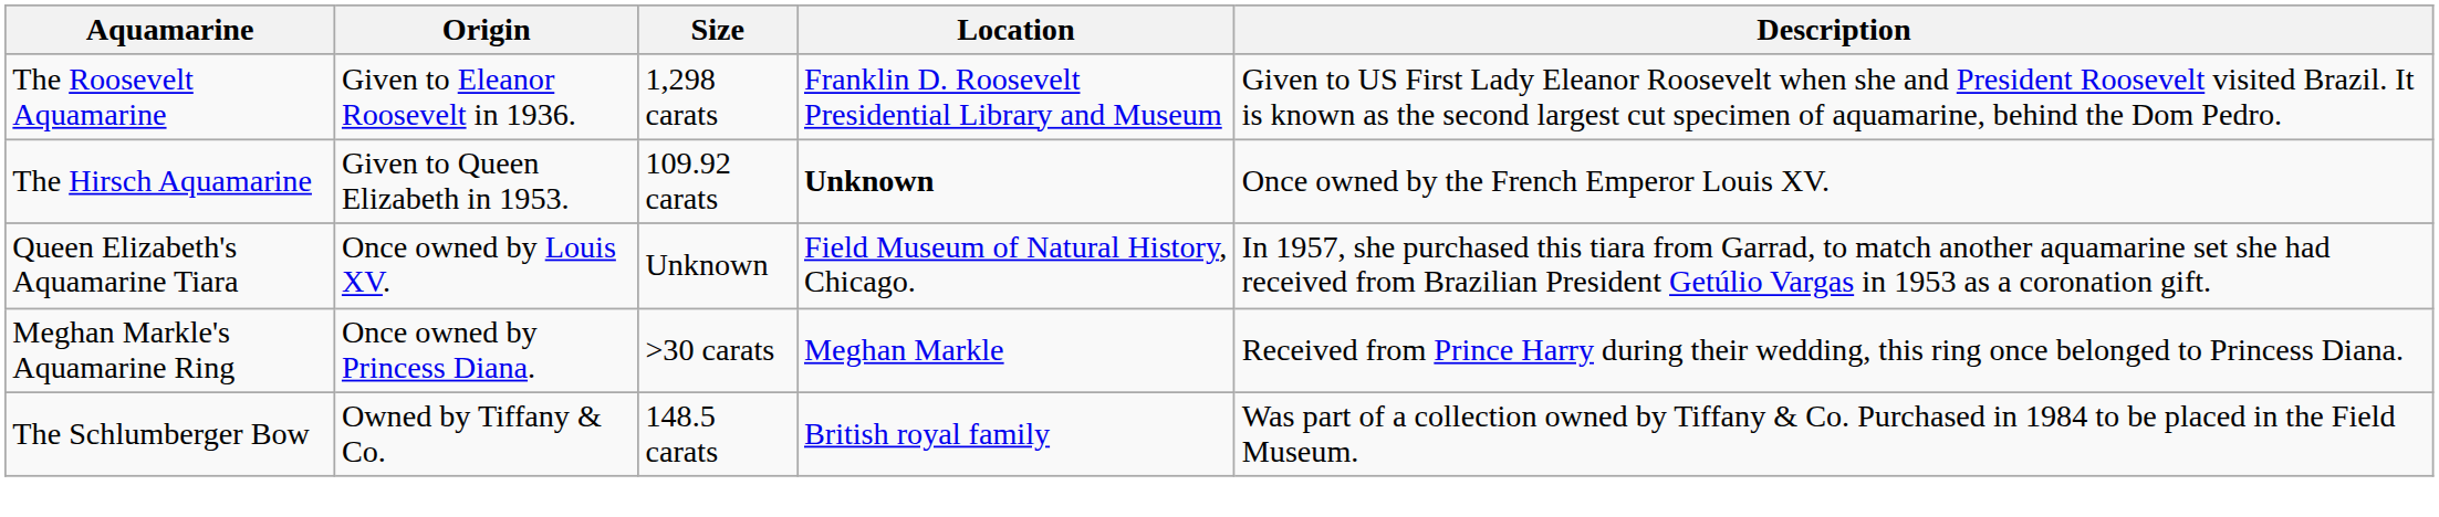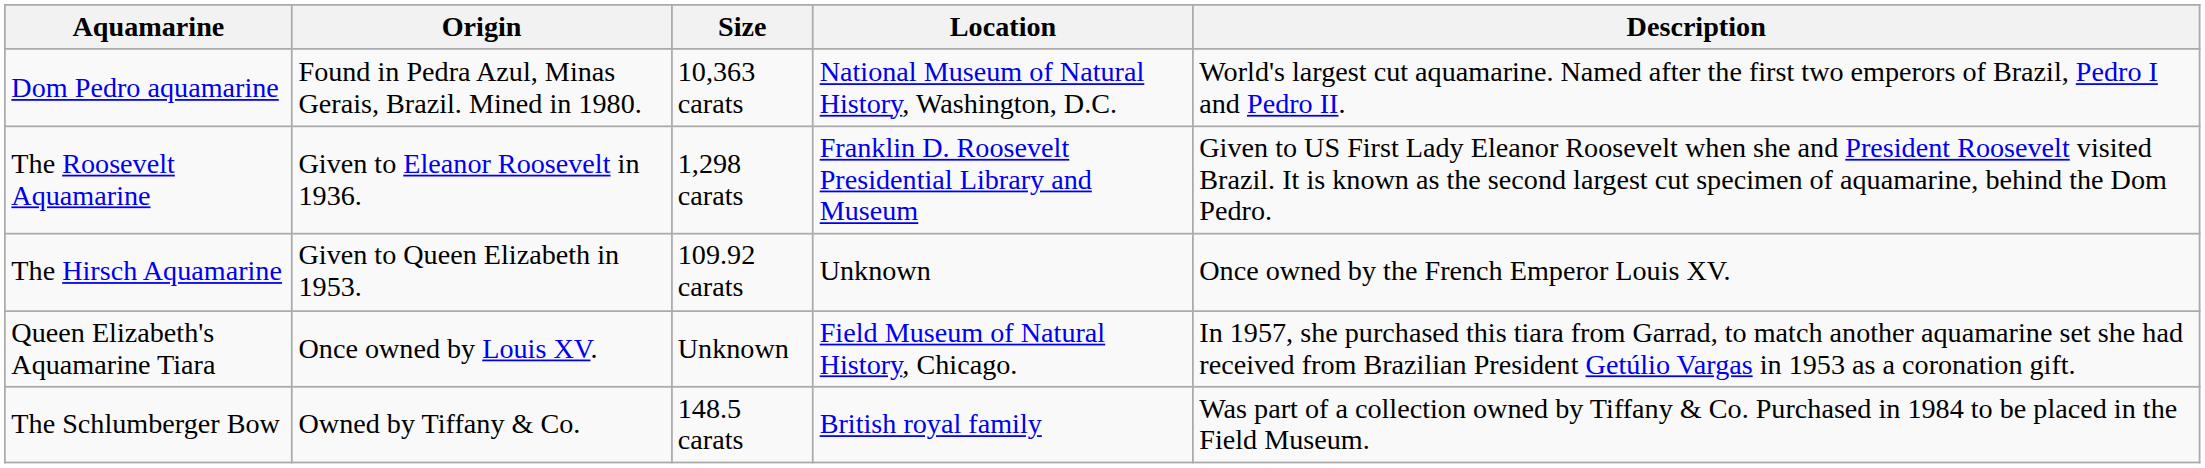 <table class="wikitable">
 <tr>
 <th>Aquamarine</th>
 <th>Origin</th>
 <th>Size</th>
 <th>Location</th>
 <th>Description</th>
+</tr>
+<tr>
+<td><a href='#'>Dom Pedro aquamarine</a></td>
+<td>Found in Pedra Azul, Minas Gerais, Brazil. Mined in 1980.</td>
+<td>10,363 carats</td>
+<td><a href='#'>National Museum of Natural History</a>, Washington, D.C.</td>
+<td>World's largest cut aquamarine. Named after the first two emperors of Brazil, <a href='#'>Pedro I</a> and <a href='#'>Pedro II</a>.</td>
 </tr>
 <tr>
 <td>The <a href='#'>Roosevelt Aquamarine</a></td>
 <td>Given to <a href='#'>Eleanor Roosevelt</a> in 1936.</td>
 <td>1,298 carats</td>
 <td><a href='#'>Franklin D. Roosevelt Presidential Library and Museum</a></td>
 <td>Given to US First Lady Eleanor Roosevelt when she and <a href='#'>President Roosevelt</a> visited Brazil. It is known as the second largest cut specimen of aquamarine, behind the Dom Pedro.</td>
 </tr>
 <tr>
 <td>The <a href='#'>Hirsch Aquamarine</a></td>
 <td>Given to Queen Elizabeth in 1953.</td>
 <td>109.92 carats</td>
-<td><strong>Unknown</strong></td>
+<td>Unknown</td>
 <td>Once owned by the French Emperor Louis XV.</td>
 </tr>
 <tr>
 <td>Queen Elizabeth's Aquamarine Tiara</td>
 <td>Once owned by <a href='#'>Louis XV</a>.</td>
 <td>Unknown</td>
 <td><a href='#'>Field Museum of Natural History</a>, Chicago.</td>
 <td>In 1957, she purchased this tiara from Garrad, to match another aquamarine set she had received from Brazilian President <a href='#'>Getúlio Vargas</a> in 1953 as a coronation gift.</td>
 </tr>
 <tr>
-<td>Meghan Markle's Aquamarine Ring</td>
-<td>Once owned by <a href='#'>Princess Diana</a>.</td>
-<td>>30 carats</td>
-<td><a href='#'>Meghan Markle</a></td>
-<td>Received from <a href='#'>Prince Harry</a> during their wedding, this ring once belonged to Princess Diana.</td>
-</tr>
-<tr>
 <td>The Schlumberger Bow</td>
 <td>Owned by Tiffany & Co.</td>
 <td>148.5 carats</td>
 <td><a href='#'>British royal family</a></td>
 <td>Was part of a collection owned by Tiffany & Co. Purchased in 1984 to be placed in the Field Museum.</td>
 </tr>
 </table>
